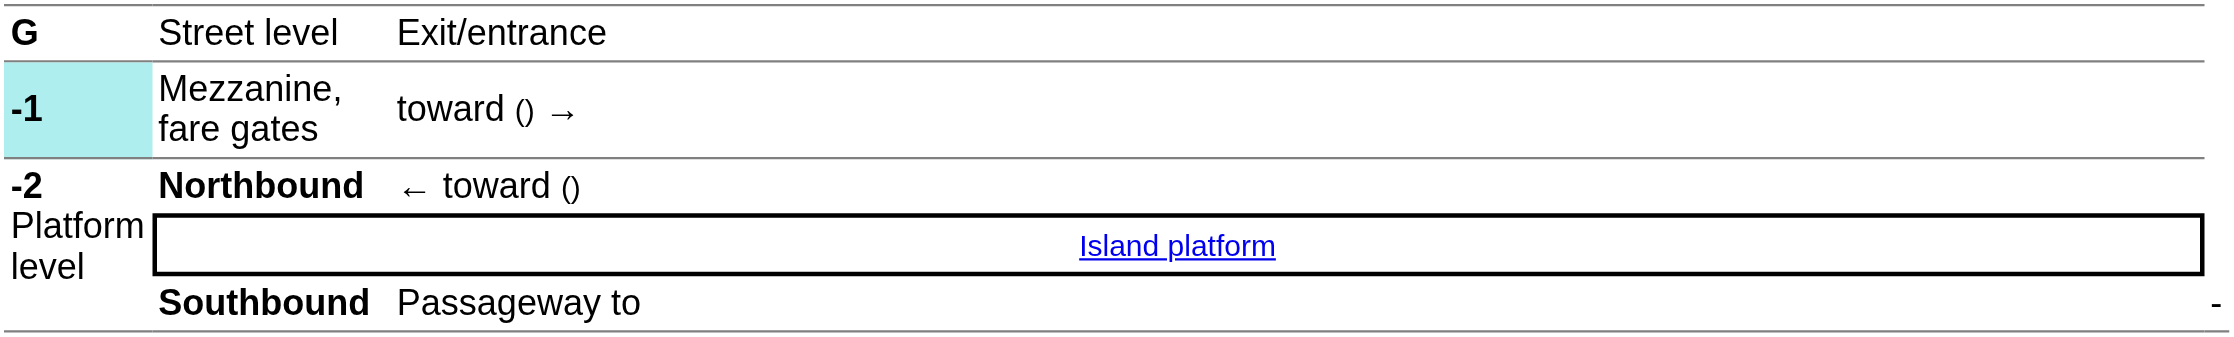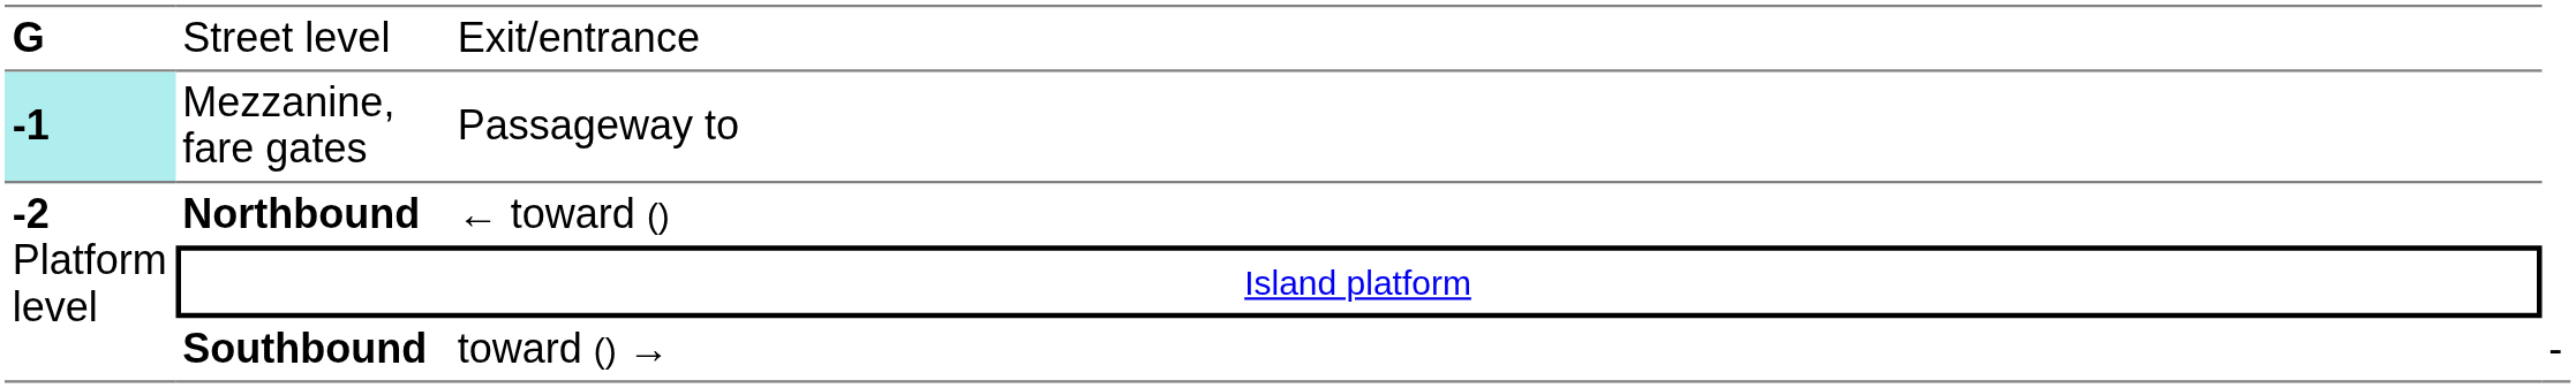 <table border=0 cellspacing=0 cellpadding=3>
 <tr>
 <td style="border-top:solid 1px gray;border-bottom:solid 1px gray;" width=50><strong>G</strong></td>
 <td style="border-top:solid 1px gray;border-bottom:solid 1px gray;" width=100>Street level</td>
 <td style="border-top:solid 1px gray;border-bottom:solid 1px gray;" width=800>Exit/entrance</td>
 </tr>
 <tr>
 <td style="background: paleturquoise; border-bottom:solid 1px gray;" width=50><strong>-1</strong></td>
 <td style="border-bottom:solid 1px gray;" width=100>Mezzanine, fare gates</td>
-<td style="border-bottom:solid 1px gray;">  toward  <small>()</small> →</td>
+<td style="border-bottom:solid 1px gray;" width=800>Passageway to </td>
 </tr>
 <tr>
 <td style="border-bottom:solid 1px gray;" rowspan=4 valign=top><strong>-2</strong><br>Platform level</td>
 <td><strong>Northbound</strong></td>
 <td>←  toward  <small>()</small></td>
 </tr>
 <tr>
 <td style="border-top:solid 2px black;border-right:solid 2px black;border-left:solid 2px black;border-bottom:solid 2px black;text-align:center;" colspan=2><small><a href='#'>Island platform</a> </small></td>
 </tr>
 <tr>
 <td style="border-bottom:solid 1px gray;"><strong>Southbound</strong></td>
-<td style="border-bottom:solid 1px gray;" width=800>Passageway to </td>
+<td style="border-bottom:solid 1px gray;">  toward  <small>()</small> →</td>
 <td style="border-bottom:solid 1px gray;">-</td>
 </tr>
 </table>
